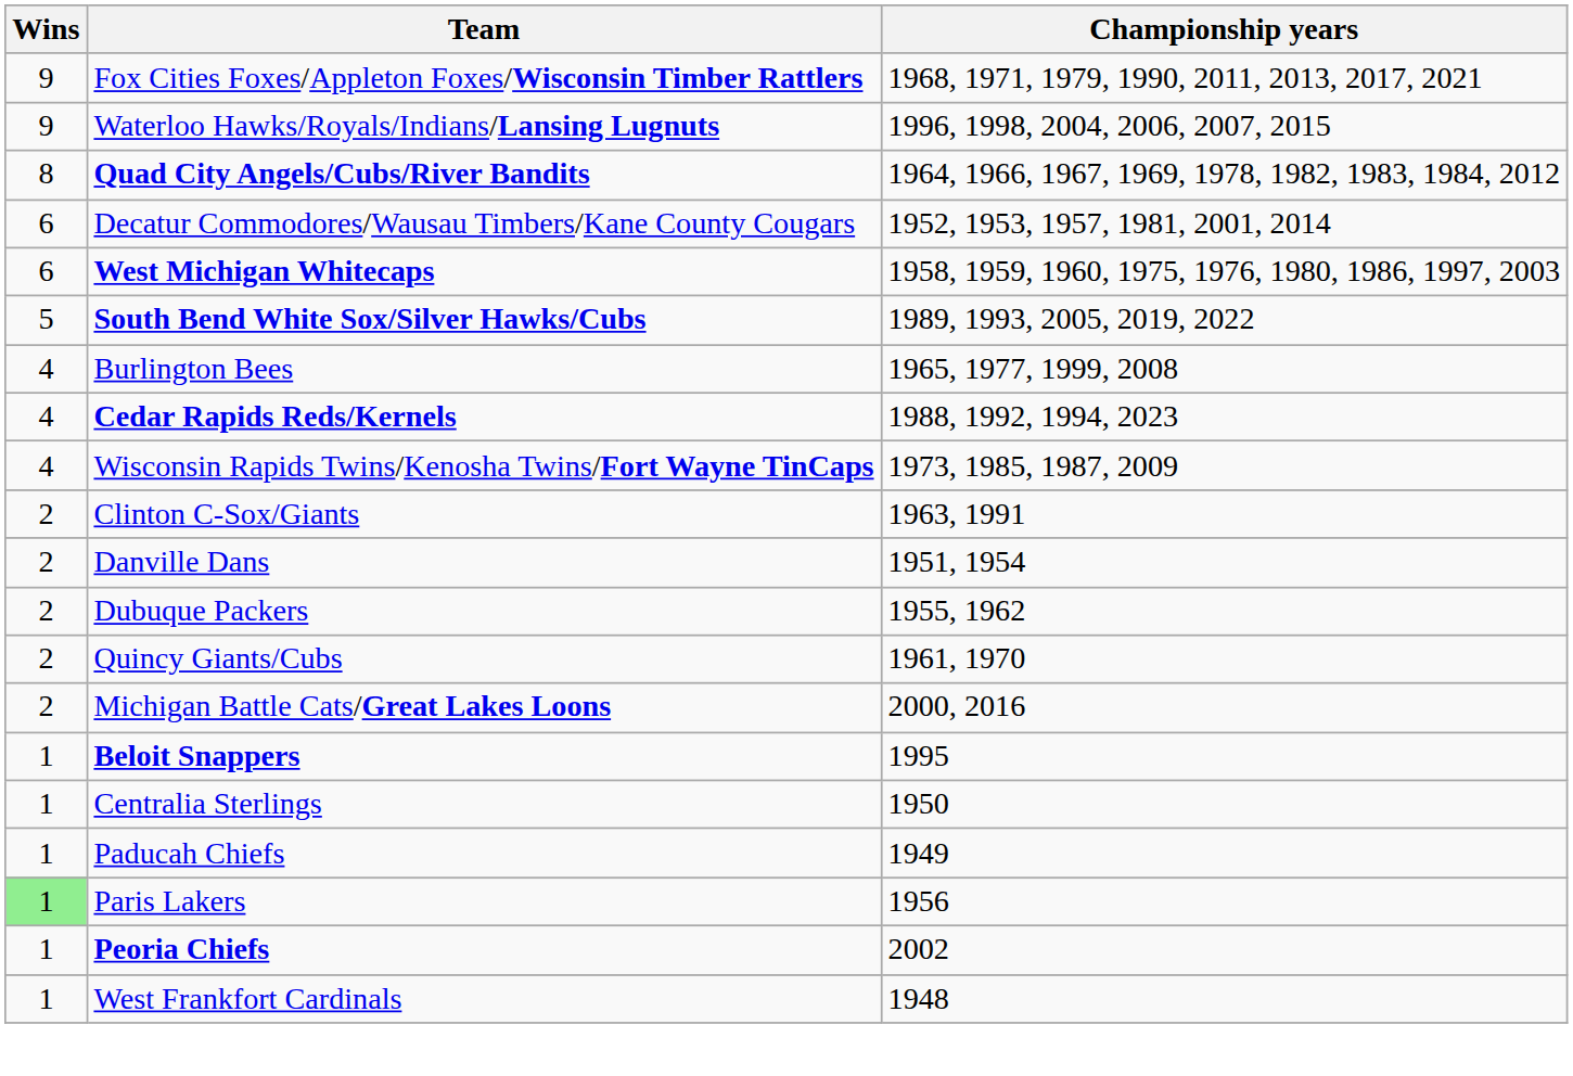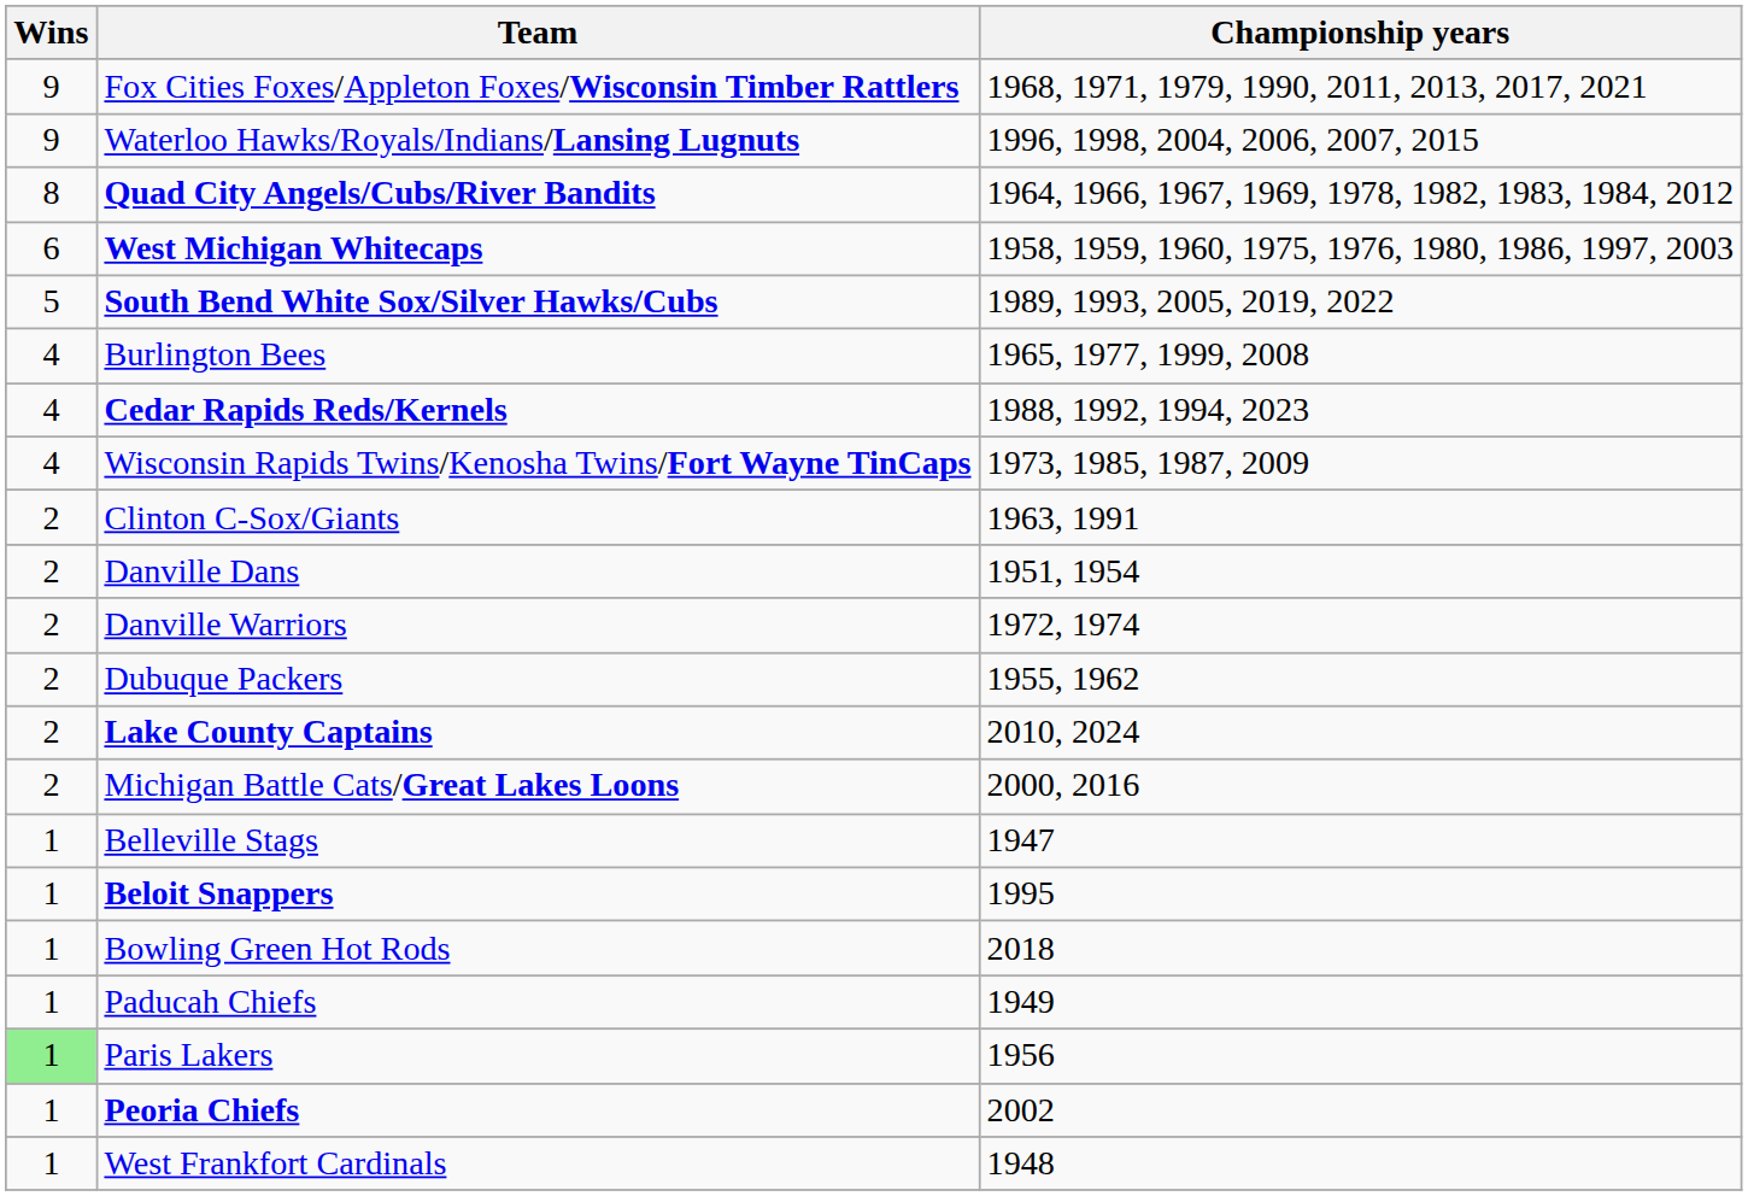 <table class="sortable wikitable" style="text-align:left;">
 <tr>
 <th>Wins</th>
 <th>Team</th>
 <th>Championship years</th>
 </tr>
 <tr>
 <td style="text-align:center;">9</td>
 <td><a href='#'>Fox Cities Foxes</a>/<a href='#'>Appleton Foxes</a>/<strong><a href='#'>Wisconsin Timber Rattlers</a></strong></td>
 <td>1968, 1971, 1979, 1990, 2011, 2013, 2017, 2021</td>
 </tr>
 <tr>
 <td style="text-align:center;">9</td>
 <td><a href='#'>Waterloo Hawks/Royals/Indians</a>/<strong><a href='#'>Lansing Lugnuts</a></strong></td>
 <td>1996, 1998, 2004, 2006, 2007, 2015</td>
 </tr>
 <tr>
 <td style="text-align:center;">8</td>
 <td><strong><a href='#'>Quad City Angels/Cubs/River Bandits</a></strong></td>
 <td>1964, 1966, 1967, 1969, 1978, 1982, 1983, 1984, 2012</td>
-</tr>
-<tr>
-<td style="text-align:center;">6</td>
-<td><a href='#'>Decatur Commodores</a>/<a href='#'>Wausau Timbers</a>/<a href='#'>Kane County Cougars</a></td>
-<td>1952, 1953, 1957, 1981, 2001, 2014</td>
 </tr>
 <tr>
 <td style="text-align:center;">6</td>
 <td><strong><a href='#'>West Michigan Whitecaps</a></strong></td>
 <td>1958, 1959, 1960, 1975, 1976, 1980, 1986, 1997, 2003</td>
 </tr>
 <tr>
 <td style="text-align:center;">5</td>
 <td><strong><a href='#'>South Bend White Sox/Silver Hawks/Cubs</a></strong></td>
 <td>1989, 1993, 2005, 2019, 2022</td>
 </tr>
 <tr>
 <td style="text-align:center;">4</td>
 <td><a href='#'>Burlington Bees</a></td>
 <td>1965, 1977, 1999, 2008</td>
 </tr>
 <tr>
 <td style="text-align:center;">4</td>
 <td><strong><a href='#'>Cedar Rapids Reds/Kernels</a></strong></td>
 <td>1988, 1992, 1994, 2023</td>
 </tr>
 <tr>
 <td style="text-align:center;">4</td>
 <td><a href='#'>Wisconsin Rapids Twins</a>/<a href='#'>Kenosha Twins</a>/<strong><a href='#'>Fort Wayne TinCaps</a></strong></td>
 <td>1973, 1985, 1987, 2009</td>
 </tr>
 <tr>
 <td style="text-align:center;">2</td>
 <td><a href='#'>Clinton C-Sox/Giants</a></td>
 <td>1963, 1991</td>
 </tr>
 <tr>
 <td style="text-align:center;">2</td>
 <td><a href='#'>Danville Dans</a></td>
 <td>1951, 1954</td>
 </tr>
 <tr>
 <td style="text-align:center;">2</td>
+<td><a href='#'>Danville Warriors</a></td>
+<td>1972, 1974</td>
+</tr>
+<tr>
+<td style="text-align:center;">2</td>
 <td><a href='#'>Dubuque Packers</a></td>
 <td>1955, 1962</td>
 </tr>
 <tr>
 <td style="text-align:center;">2</td>
-<td><a href='#'>Quincy Giants/Cubs</a></td>
-<td>1961, 1970</td>
+<td><strong><a href='#'>Lake County Captains</a></strong></td>
+<td>2010, 2024</td>
 </tr>
 <tr>
 <td style="text-align:center;">2</td>
 <td><a href='#'>Michigan Battle Cats</a>/<strong><a href='#'>Great Lakes Loons</a></strong></td>
 <td>2000, 2016</td>
 </tr>
 <tr>
 <td style="text-align:center;">1</td>
+<td><a href='#'>Belleville Stags</a></td>
+<td>1947</td>
+</tr>
+<tr>
+<td style="text-align:center;">1</td>
 <td><strong><a href='#'>Beloit Snappers</a></strong></td>
 <td>1995</td>
 </tr>
 <tr>
 <td style="text-align:center;">1</td>
-<td><a href='#'>Centralia Sterlings</a></td>
-<td>1950</td>
+<td><a href='#'>Bowling Green Hot Rods</a></td>
+<td>2018</td>
 </tr>
 <tr>
 <td style="text-align:center;">1</td>
 <td><a href='#'>Paducah Chiefs</a></td>
 <td>1949</td>
 </tr>
 <tr>
 <td style="background: lightgreen; text-align:center;">1</td>
 <td><a href='#'>Paris Lakers</a></td>
 <td>1956</td>
 </tr>
 <tr>
 <td style="text-align:center;">1</td>
 <td><strong><a href='#'>Peoria Chiefs</a></strong></td>
 <td>2002</td>
 </tr>
 <tr>
 <td style="text-align:center;">1</td>
 <td><a href='#'>West Frankfort Cardinals</a></td>
 <td>1948</td>
 </tr>
 </table>
